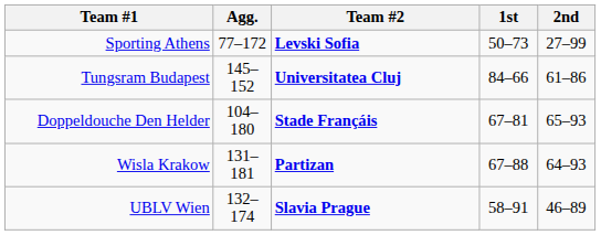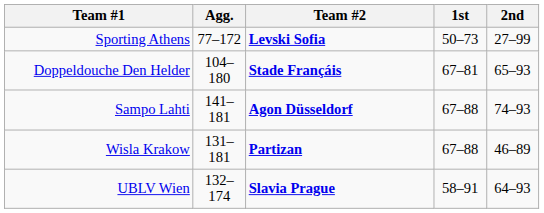 <table class=wikitable style="text-align:center">
 <tr>
 <th width=200>Team #1</th>
 <th width=50>Agg.</th>
 <th width=200>Team #2</th>
 <th width=50>1st</th>
 <th width=50>2nd</th>
 </tr>
 <tr>
 <td align=right><a href='#'>Sporting Athens</a> </td>
 <td>77–172</td>
 <td align=left> <strong><a href='#'>Levski Sofia</a></strong></td>
 <td align=center>50–73</td>
 <td align=center>27–99</td>
 </tr>
 <tr>
-<td align=right><a href='#'>Tungsram Budapest</a> </td>
-<td>145–152</td>
-<td align=left> <strong><a href='#'>Universitatea Cluj</a></strong></td>
-<td align=center>84–66</td>
-<td align=center>61–86</td>
-</tr>
-<tr>
 <td align=right><a href='#'>Doppeldouche Den Helder</a> </td>
 <td>104–180</td>
 <td align=left> <strong><a href='#'>Stade Françáis</a></strong></td>
 <td align=center>67–81</td>
 <td align=center>65–93</td>
 </tr>
 <tr>
+<td align=right><a href='#'>Sampo Lahti</a> </td>
+<td>141–181</td>
+<td align=left> <strong><a href='#'>Agon Düsseldorf</a></strong></td>
+<td align=center>67–88</td>
+<td align=center>74–93</td>
+</tr>
+<tr>
 <td align=right><a href='#'>Wisla Krakow</a> </td>
 <td>131–181</td>
 <td align=left> <strong><a href='#'>Partizan</a></strong></td>
 <td align=center>67–88</td>
-<td align=center>64–93</td>
+<td align=center>46–89</td>
 </tr>
 <tr>
 <td align=right><a href='#'>UBLV Wien</a> </td>
 <td>132–174</td>
 <td align=left> <strong><a href='#'>Slavia Prague</a></strong></td>
 <td align=center>58–91</td>
-<td align=center>46–89</td>
+<td align=center>64–93</td>
 </tr>
 </table>
